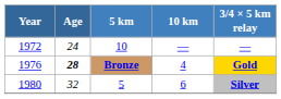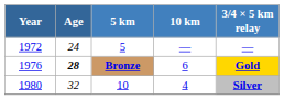 <table class="wikitable" style="font-size:95%; text-align:center; border:grey solid 1px; border-collapse:collapse; background:#ffffff;">
 <tr>
 <th style="background-color:#369; color:white; width:60px;"> Year </th>
 <th style="background-color:#369; color:white; width:40px;"> Age </th>
 <th style="background-color:#4180be; color:white; width:75px;"> 5 km </th>
 <th style="background-color:#4180be; color:white; width:75px;"> 10 km </th>
 <th style="background-color:#4180be; color:white; width:75px;"> 3/4 × 5 km <br> relay </th>
 </tr>
 <tr>
 <td><a href='#'>1972</a></td>
 <td><em>24</em></td>
-<td><a href='#'>10</a></td>
+<td><a href='#'>5</a></td>
 <td><a href='#'>—</a></td>
 <td><a href='#'>—</a></td>
 </tr>
 <tr>
 <td><a href='#'>1976</a></td>
 <td><strong><em>28</em></strong></td>
 <td bgcolor="cc9966"><a href='#'><strong>Bronze</strong></a></td>
-<td><a href='#'>4</a></td>
+<td><a href='#'>6</a></td>
 <td style="background:gold;"><a href='#'><strong>Gold</strong></a></td>
 </tr>
 <tr>
 <td><a href='#'>1980</a></td>
 <td><em>32</em></td>
-<td><a href='#'>5</a></td>
-<td><a href='#'>6</a></td>
+<td><a href='#'>10</a></td>
+<td><a href='#'>4</a></td>
 <td style="background:silver;"><a href='#'><strong>Silver</strong></a></td>
 </tr>
 <tr>
 </tr>
 </table>
